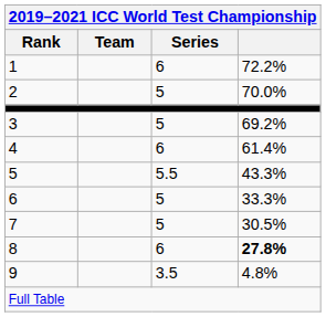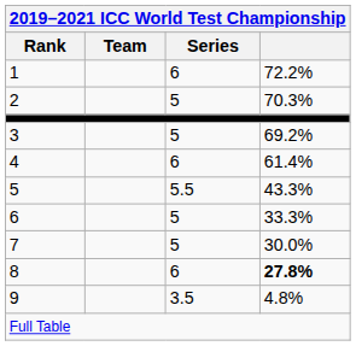 <table class="wikitable" style="white-space: nowrap;" style="text-align:center">
 <tr>
 <th colspan="4"><a href='#'>2019–2021 ICC World Test Championship</a></th>
 </tr>
 <tr>
 <th>Rank</th>
 <th>Team</th>
 <th>Series</th>
 <th></th>
 </tr>
 <tr>
 <td>1</td>
 <td style="text-align:left"></td>
 <td>6</td>
 <td>72.2%</td>
 </tr>
 <tr>
 <td>2</td>
 <td style="text-align:left"></td>
 <td>5</td>
-<td>70.0%</td>
+<td>70.3%</td>
 </tr>
 <tr>
 <td colspan="4" style="background-color:#000"></td>
 </tr>
 <tr>
 <td>3</td>
 <td style="text-align:left"></td>
 <td>5</td>
 <td>69.2%</td>
 </tr>
 <tr>
 <td>4</td>
 <td style="text-align:left"></td>
 <td>6</td>
 <td>61.4%</td>
 </tr>
 <tr>
 <td>5</td>
 <td style="text-align:left"></td>
 <td>5.5</td>
 <td>43.3%</td>
 </tr>
 <tr>
 <td>6</td>
 <td style="text-align:left"></td>
 <td>5</td>
 <td>33.3%</td>
 </tr>
 <tr>
 <td>7</td>
 <td style="text-align:left"></td>
 <td>5</td>
-<td>30.5%</td>
+<td>30.0%</td>
 </tr>
 <tr>
 <td>8</td>
 <td style="text-align:left"></td>
 <td>6</td>
 <td><strong>27.8%</strong></td>
 </tr>
 <tr>
 <td>9</td>
 <td style="text-align:left"></td>
 <td>3.5</td>
 <td>4.8%</td>
 </tr>
 <tr>
 <td colspan="4"><small><a href='#'>Full Table</a></small></td>
 </tr>
 </table>
